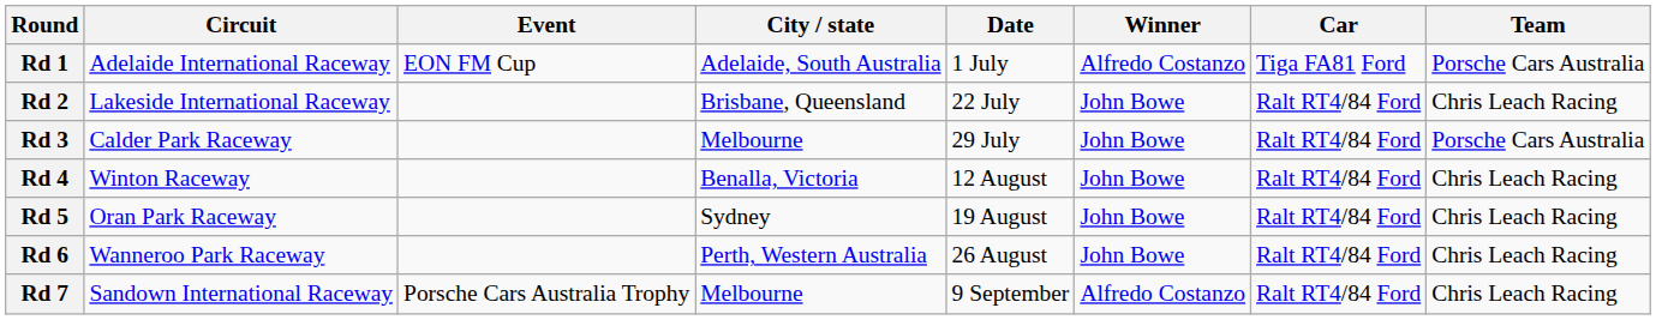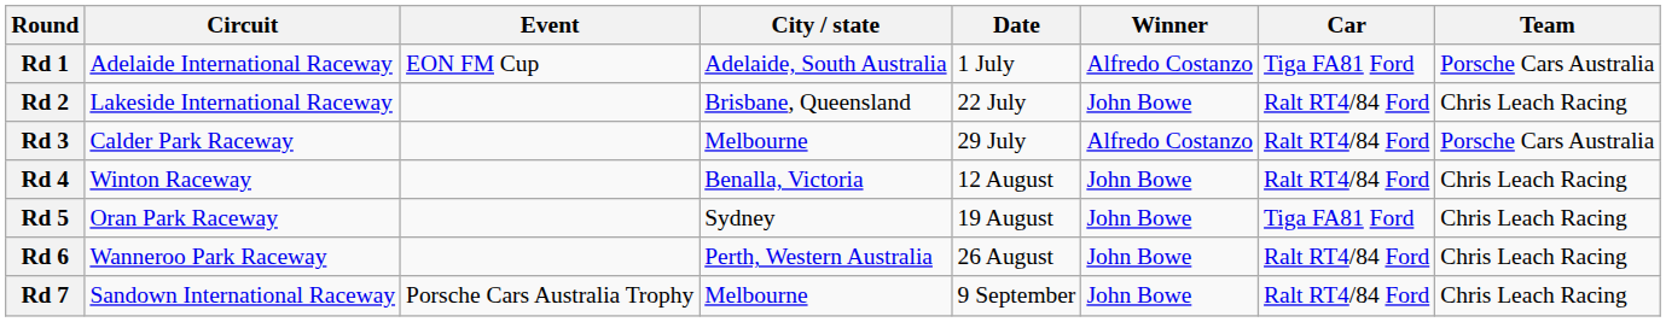 <table class="wikitable" style="font-size: 95%;">
 <tr>
 <th>Round</th>
 <th>Circuit</th>
 <th>Event</th>
 <th>City / state</th>
 <th>Date</th>
 <th>Winner</th>
 <th>Car</th>
 <th>Team</th>
 </tr>
 <tr>
 <th>Rd 1</th>
 <td><a href='#'>Adelaide International Raceway</a></td>
 <td><a href='#'>EON FM</a> Cup</td>
 <td><a href='#'>Adelaide, South Australia</a></td>
 <td>1 July</td>
 <td><a href='#'>Alfredo Costanzo</a></td>
 <td><a href='#'>Tiga FA81</a> <a href='#'>Ford</a></td>
 <td><a href='#'>Porsche</a> Cars Australia</td>
 </tr>
 <tr>
 <th>Rd 2</th>
 <td><a href='#'>Lakeside International Raceway</a></td>
 <td></td>
 <td><a href='#'>Brisbane</a>, Queensland</td>
 <td>22 July</td>
 <td><a href='#'>John Bowe</a></td>
 <td><a href='#'>Ralt RT4</a>/84 <a href='#'>Ford</a></td>
 <td>Chris Leach Racing</td>
 </tr>
 <tr>
 <th>Rd 3</th>
 <td><a href='#'>Calder Park Raceway</a></td>
 <td></td>
 <td><a href='#'>Melbourne</a></td>
 <td>29 July</td>
-<td><a href='#'>John Bowe</a></td>
+<td><a href='#'>Alfredo Costanzo</a></td>
 <td><a href='#'>Ralt RT4</a>/84 <a href='#'>Ford</a></td>
 <td><a href='#'>Porsche</a> Cars Australia</td>
 </tr>
 <tr>
 <th>Rd 4</th>
 <td><a href='#'>Winton Raceway</a></td>
 <td></td>
 <td><a href='#'>Benalla, Victoria</a></td>
 <td>12 August</td>
 <td><a href='#'>John Bowe</a></td>
 <td><a href='#'>Ralt RT4</a>/84 <a href='#'>Ford</a></td>
 <td>Chris Leach Racing</td>
 </tr>
 <tr>
 <th>Rd 5</th>
 <td><a href='#'>Oran Park Raceway</a></td>
 <td></td>
 <td>Sydney</td>
 <td>19 August</td>
 <td><a href='#'>John Bowe</a></td>
-<td><a href='#'>Ralt RT4</a>/84 <a href='#'>Ford</a></td>
+<td><a href='#'>Tiga FA81</a> <a href='#'>Ford</a></td>
 <td>Chris Leach Racing</td>
 </tr>
 <tr>
 <th>Rd 6</th>
 <td><a href='#'>Wanneroo Park Raceway</a></td>
 <td></td>
 <td><a href='#'>Perth, Western Australia</a></td>
 <td>26 August</td>
 <td><a href='#'>John Bowe</a></td>
 <td><a href='#'>Ralt RT4</a>/84 <a href='#'>Ford</a></td>
 <td>Chris Leach Racing</td>
 </tr>
 <tr>
 <th>Rd 7</th>
 <td><a href='#'>Sandown International Raceway</a></td>
 <td>Porsche Cars Australia Trophy</td>
 <td><a href='#'>Melbourne</a></td>
 <td>9 September</td>
-<td><a href='#'>Alfredo Costanzo</a></td>
+<td><a href='#'>John Bowe</a></td>
 <td><a href='#'>Ralt RT4</a>/84 <a href='#'>Ford</a></td>
 <td>Chris Leach Racing</td>
 </tr>
 </table>
